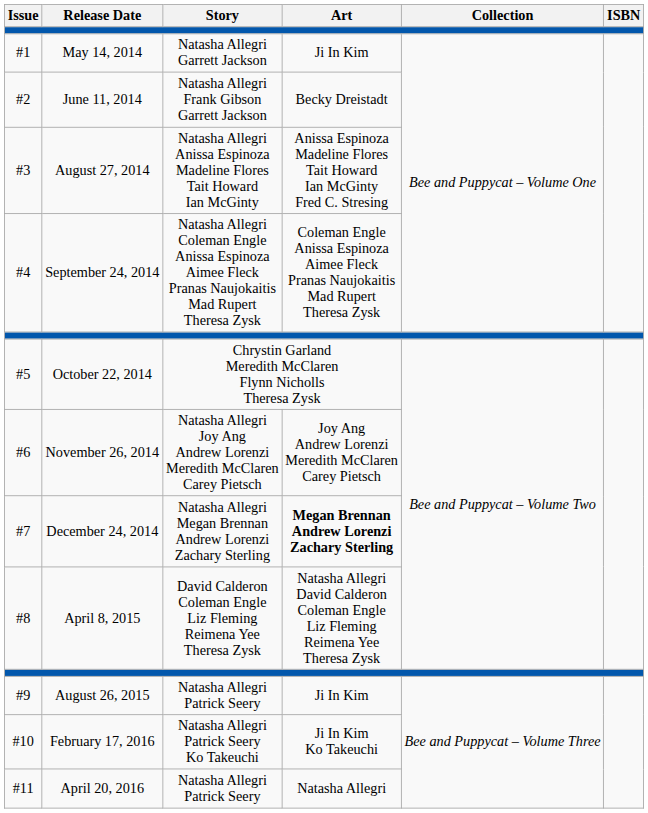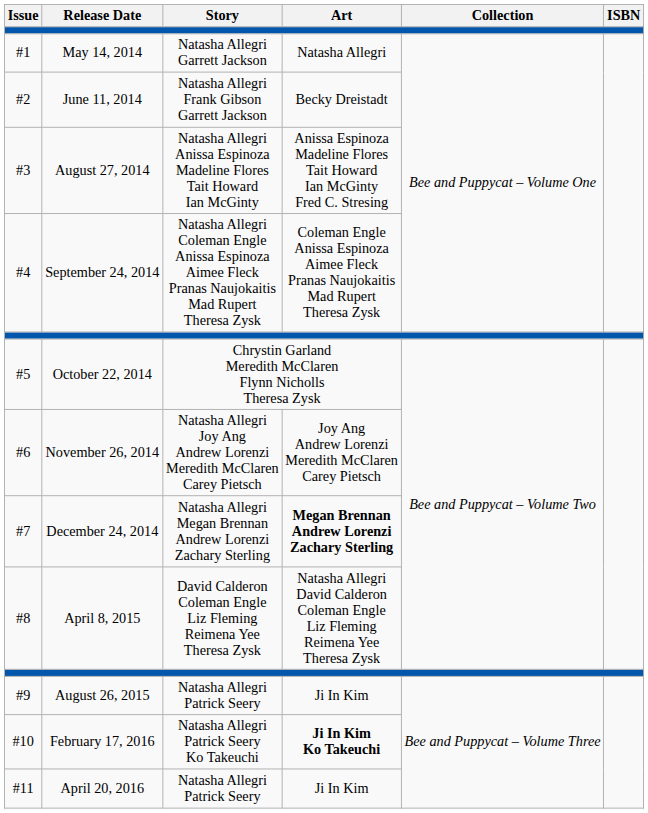 <table class="wikitable" style="text-align: center">
 <tr>
 <th>Issue</th>
 <th>Release Date</th>
 <th>Story</th>
 <th>Art</th>
 <th>Collection</th>
 <th>ISBN</th>
 </tr>
 <tr>
 <td colspan=6 style=background:#0257AC></td>
 </tr>
 <tr>
 <td>#1</td>
 <td>May 14, 2014</td>
 <td>Natasha Allegri<br>Garrett Jackson</td>
-<td>Ji In Kim</td>
+<td>Natasha Allegri</td>
 <td rowspan=4><em>Bee and Puppycat – Volume One</em></td>
 <td rowspan=4></td>
 </tr>
 <tr>
 <td>#2</td>
 <td>June 11, 2014</td>
 <td>Natasha Allegri<br>Frank Gibson<br>Garrett Jackson</td>
 <td>Becky Dreistadt</td>
 </tr>
 <tr>
 <td>#3</td>
 <td>August 27, 2014</td>
 <td>Natasha Allegri<br>Anissa Espinoza<br>Madeline Flores<br>Tait Howard<br>Ian McGinty</td>
 <td>Anissa Espinoza<br>Madeline Flores<br>Tait Howard<br>Ian McGinty<br>Fred C. Stresing</td>
 </tr>
 <tr>
 <td>#4</td>
 <td>September 24, 2014</td>
 <td>Natasha Allegri<br>Coleman Engle<br>Anissa Espinoza<br>Aimee Fleck<br>Pranas Naujokaitis<br>Mad Rupert<br>Theresa Zysk</td>
 <td>Coleman Engle<br>Anissa Espinoza<br>Aimee Fleck<br>Pranas Naujokaitis<br>Mad Rupert<br>Theresa Zysk</td>
 </tr>
 <tr>
 <td colspan=6 style=background:#0257AC></td>
 </tr>
 <tr>
 <td>#5</td>
 <td>October 22, 2014</td>
 <td colspan=2>Chrystin Garland<br>Meredith McClaren<br>Flynn Nicholls<br>Theresa Zysk</td>
 <td rowspan=4><em>Bee and Puppycat – Volume Two</em></td>
 <td rowspan=4></td>
 </tr>
 <tr>
 <td>#6</td>
 <td>November 26, 2014</td>
 <td>Natasha Allegri<br>Joy Ang<br>Andrew Lorenzi<br>Meredith McClaren<br>Carey Pietsch</td>
 <td>Joy Ang<br>Andrew Lorenzi<br>Meredith McClaren<br>Carey Pietsch</td>
 </tr>
 <tr>
 <td>#7</td>
 <td>December 24, 2014</td>
 <td>Natasha Allegri<br>Megan Brennan<br>Andrew Lorenzi<br>Zachary Sterling</td>
 <td><strong>Megan Brennan<br>Andrew Lorenzi<br>Zachary Sterling</strong></td>
 </tr>
 <tr>
 <td>#8</td>
 <td>April 8, 2015</td>
 <td>David Calderon<br>Coleman Engle<br>Liz Fleming<br>Reimena Yee<br>Theresa Zysk</td>
 <td>Natasha Allegri<br>David Calderon<br>Coleman Engle<br>Liz Fleming<br>Reimena Yee<br>Theresa Zysk</td>
 </tr>
 <tr>
 <td colspan=6 style=background:#0257AC></td>
 </tr>
 <tr>
 <td>#9</td>
 <td>August 26, 2015</td>
 <td>Natasha Allegri<br>Patrick Seery</td>
 <td>Ji In Kim</td>
 <td rowspan=3><em>Bee and Puppycat – Volume Three</em></td>
 <td rowspan=3></td>
 </tr>
 <tr>
 <td>#10</td>
 <td>February 17, 2016</td>
 <td>Natasha Allegri<br>Patrick Seery<br>Ko Takeuchi</td>
-<td>Ji In Kim<br>Ko Takeuchi</td>
+<td><strong>Ji In Kim<br>Ko Takeuchi</strong></td>
 </tr>
 <tr>
 <td>#11</td>
 <td>April 20, 2016</td>
 <td>Natasha Allegri<br>Patrick Seery</td>
-<td>Natasha Allegri</td>
+<td>Ji In Kim</td>
 </tr>
 </table>
